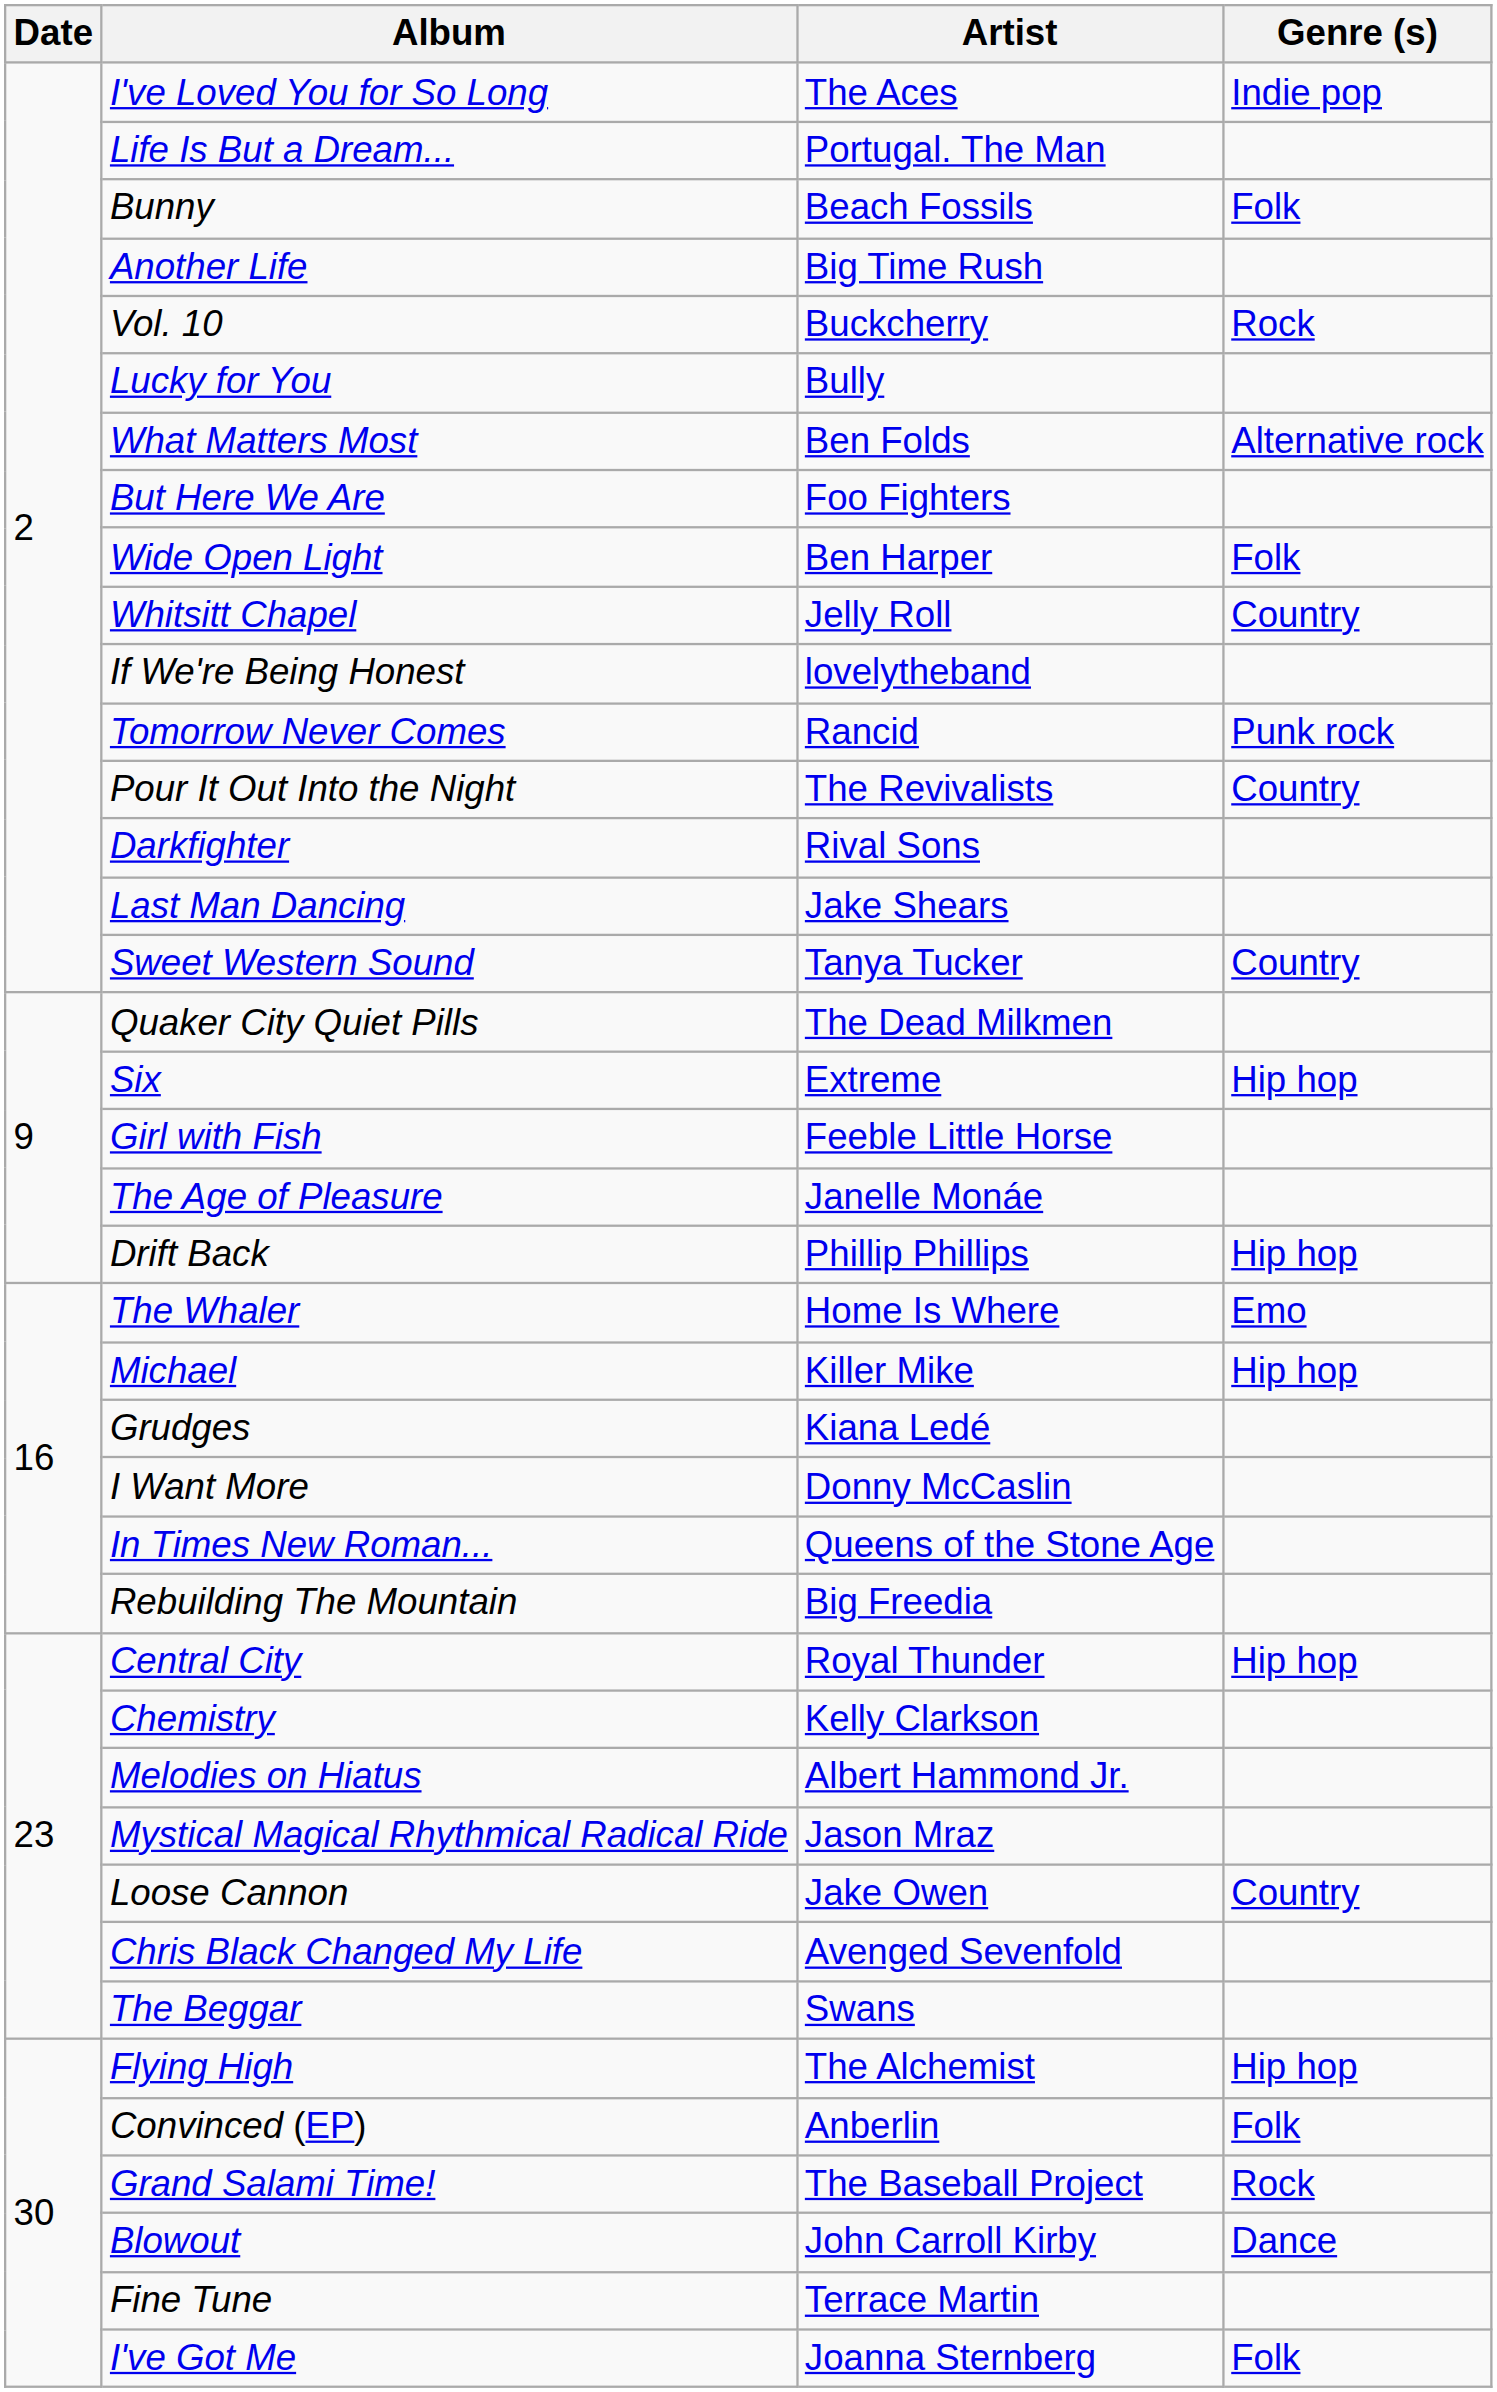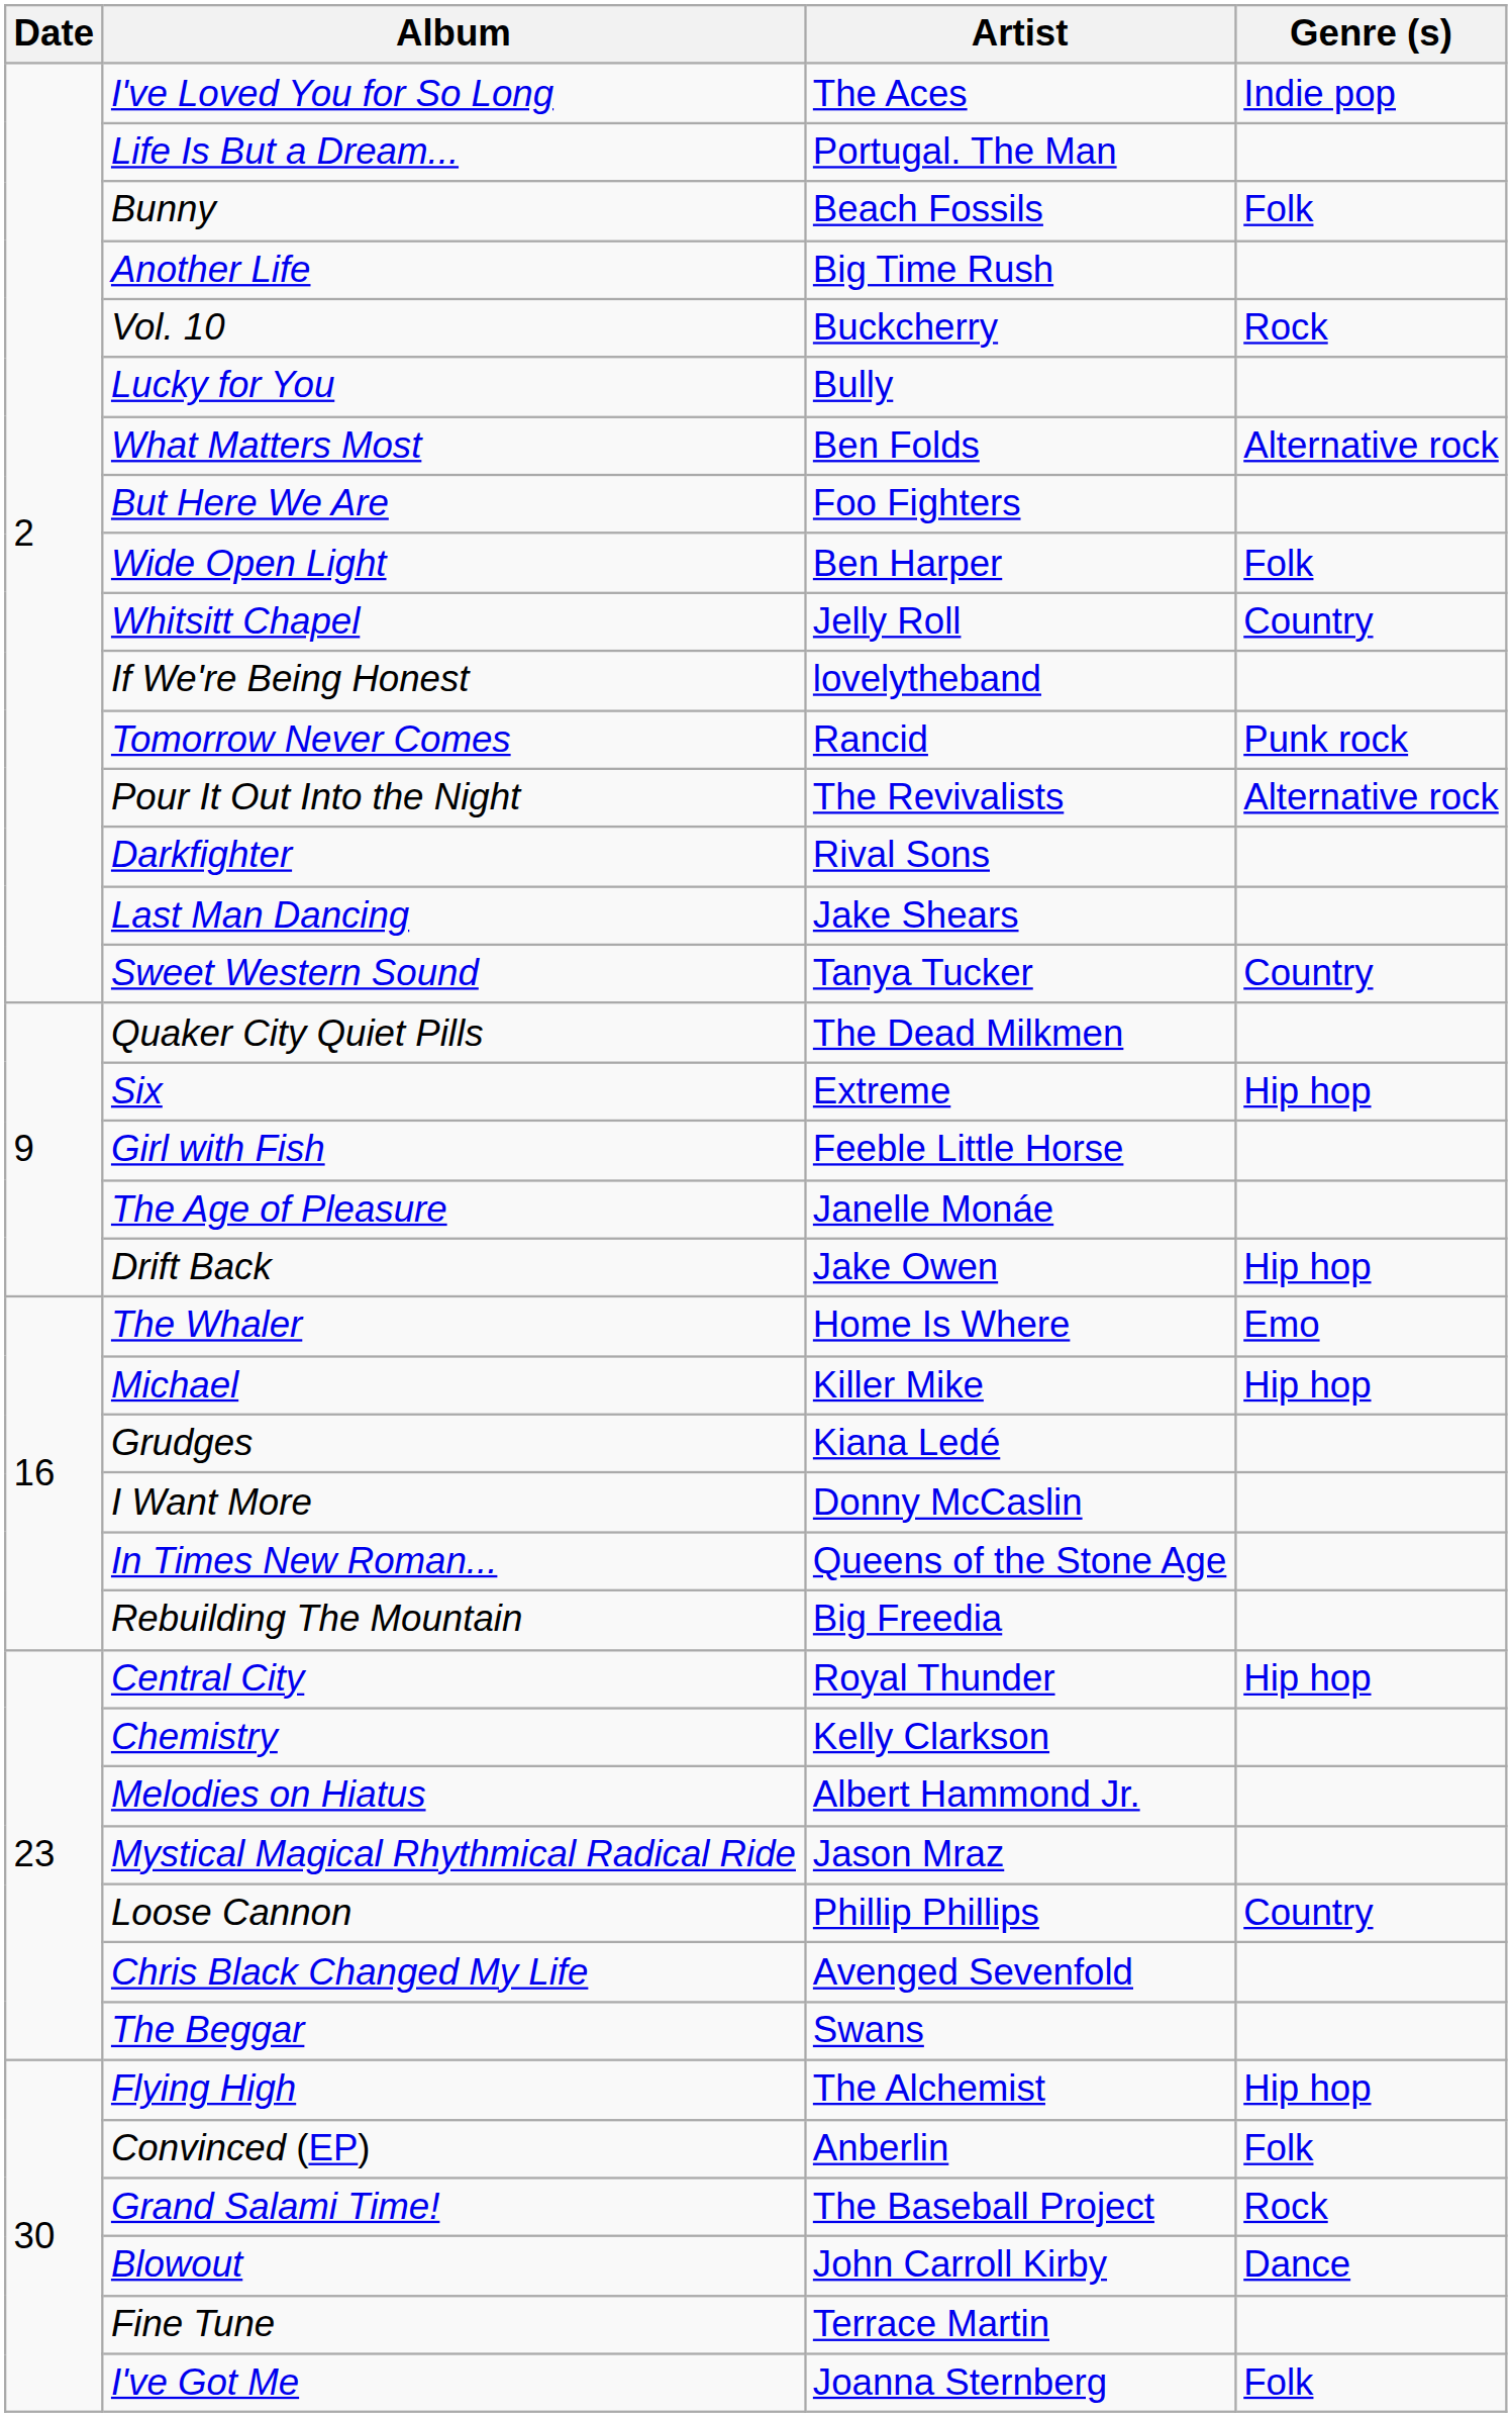 <table class="wikitable">
 <tr>
 <th>Date</th>
 <th>Album</th>
 <th>Artist</th>
 <th>Genre (s)</th>
 </tr>
 <tr>
 <td rowspan="16">2</td>
 <td><em><a href='#'>I've Loved You for So Long</a></em></td>
 <td><a href='#'>The Aces</a></td>
 <td><a href='#'>Indie pop</a></td>
 </tr>
 <tr>
 <td><em><a href='#'>Life Is But a Dream...</a></em></td>
 <td><a href='#'>Portugal. The Man</a></td>
 <td></td>
 </tr>
 <tr>
 <td><em>Bunny</em></td>
 <td><a href='#'>Beach Fossils</a></td>
 <td><a href='#'>Folk</a></td>
 </tr>
 <tr>
 <td><em><a href='#'>Another Life</a></em></td>
 <td><a href='#'>Big Time Rush</a></td>
 <td></td>
 </tr>
 <tr>
 <td><em>Vol. 10</em></td>
 <td><a href='#'>Buckcherry</a></td>
 <td><a href='#'>Rock</a></td>
 </tr>
 <tr>
 <td><em><a href='#'>Lucky for You</a></em></td>
 <td><a href='#'>Bully</a></td>
 <td></td>
 </tr>
 <tr>
 <td><em><a href='#'>What Matters Most</a></em></td>
 <td><a href='#'>Ben Folds</a></td>
 <td><a href='#'>Alternative rock</a></td>
 </tr>
 <tr>
 <td><em><a href='#'>But Here We Are</a></em></td>
 <td><a href='#'>Foo Fighters</a></td>
 <td></td>
 </tr>
 <tr>
 <td><em><a href='#'>Wide Open Light</a></em></td>
 <td><a href='#'>Ben Harper</a></td>
 <td><a href='#'>Folk</a></td>
 </tr>
 <tr>
 <td><em><a href='#'>Whitsitt Chapel</a></em></td>
 <td><a href='#'>Jelly Roll</a></td>
 <td><a href='#'>Country</a></td>
 </tr>
 <tr>
 <td><em>If We're Being Honest</em></td>
 <td><a href='#'>lovelytheband</a></td>
 <td></td>
 </tr>
 <tr>
 <td><em><a href='#'>Tomorrow Never Comes</a></em></td>
 <td><a href='#'>Rancid</a></td>
 <td><a href='#'>Punk rock</a></td>
 </tr>
 <tr>
 <td><em>Pour It Out Into the Night</em></td>
 <td><a href='#'>The Revivalists</a></td>
-<td><a href='#'>Country</a></td>
+<td><a href='#'>Alternative rock</a></td>
 </tr>
 <tr>
 <td><em><a href='#'>Darkfighter</a></em></td>
 <td><a href='#'>Rival Sons</a></td>
 <td></td>
 </tr>
 <tr>
 <td><em><a href='#'>Last Man Dancing</a></em></td>
 <td><a href='#'>Jake Shears</a></td>
 <td></td>
 </tr>
 <tr>
 <td><em><a href='#'>Sweet Western Sound</a></em></td>
 <td><a href='#'>Tanya Tucker</a></td>
 <td><a href='#'>Country</a></td>
 </tr>
 <tr>
 <td rowspan="5">9</td>
 <td><em>Quaker City Quiet Pills</em></td>
 <td><a href='#'>The Dead Milkmen</a></td>
 <td></td>
 </tr>
 <tr>
 <td><em><a href='#'>Six</a></em></td>
 <td><a href='#'>Extreme</a></td>
 <td><a href='#'>Hip hop</a></td>
 </tr>
 <tr>
 <td><em><a href='#'>Girl with Fish</a></em></td>
 <td><a href='#'>Feeble Little Horse</a></td>
 <td></td>
 </tr>
 <tr>
 <td><em><a href='#'>The Age of Pleasure</a></em></td>
 <td><a href='#'>Janelle Monáe</a></td>
 <td></td>
 </tr>
 <tr>
 <td><em>Drift Back</em></td>
-<td><a href='#'>Phillip Phillips</a></td>
+<td><a href='#'>Jake Owen</a></td>
 <td><a href='#'>Hip hop</a></td>
 </tr>
 <tr>
 <td rowspan="6">16</td>
 <td><em><a href='#'>The Whaler</a></em></td>
 <td><a href='#'>Home Is Where</a></td>
 <td><a href='#'>Emo</a></td>
 </tr>
 <tr>
 <td><em><a href='#'>Michael</a></em></td>
 <td><a href='#'>Killer Mike</a></td>
 <td><a href='#'>Hip hop</a></td>
 </tr>
 <tr>
 <td><em>Grudges</em></td>
 <td><a href='#'>Kiana Ledé</a></td>
 <td></td>
 </tr>
 <tr>
 <td><em>I Want More</em></td>
 <td><a href='#'>Donny McCaslin</a></td>
 <td></td>
 </tr>
 <tr>
 <td><em><a href='#'>In Times New Roman...</a></em></td>
 <td><a href='#'>Queens of the Stone Age</a></td>
 <td></td>
 </tr>
 <tr>
 <td><em>Rebuilding The Mountain</em></td>
 <td><a href='#'>Big Freedia</a></td>
 <td></td>
 </tr>
 <tr>
 <td rowspan="7">23</td>
 <td><em><a href='#'>Central City</a></em></td>
 <td><a href='#'>Royal Thunder</a></td>
 <td><a href='#'>Hip hop</a></td>
 </tr>
 <tr>
 <td><em><a href='#'>Chemistry</a></em></td>
 <td><a href='#'>Kelly Clarkson</a></td>
 <td></td>
 </tr>
 <tr>
 <td><em><a href='#'>Melodies on Hiatus</a></em></td>
 <td><a href='#'>Albert Hammond Jr.</a></td>
 <td></td>
 </tr>
 <tr>
 <td><em><a href='#'>Mystical Magical Rhythmical Radical Ride</a></em></td>
 <td><a href='#'>Jason Mraz</a></td>
 <td></td>
 </tr>
 <tr>
 <td><em>Loose Cannon</em></td>
-<td><a href='#'>Jake Owen</a></td>
+<td><a href='#'>Phillip Phillips</a></td>
 <td><a href='#'>Country</a></td>
 </tr>
 <tr>
 <td><em><a href='#'>Chris Black Changed My Life</a></em></td>
 <td><a href='#'>Avenged Sevenfold</a></td>
 <td></td>
 </tr>
 <tr>
 <td><em><a href='#'>The Beggar</a></em></td>
 <td><a href='#'>Swans</a></td>
 <td></td>
 </tr>
 <tr>
 <td rowspan="6">30</td>
 <td><em><a href='#'>Flying High</a></em></td>
 <td><a href='#'>The Alchemist</a></td>
 <td><a href='#'>Hip hop</a></td>
 </tr>
 <tr>
 <td><em>Convinced</em> (<a href='#'>EP</a>)</td>
 <td><a href='#'>Anberlin</a></td>
 <td><a href='#'>Folk</a></td>
 </tr>
 <tr>
 <td><em><a href='#'>Grand Salami Time!</a></em></td>
 <td><a href='#'>The Baseball Project</a></td>
 <td><a href='#'>Rock</a></td>
 </tr>
 <tr>
 <td><em><a href='#'>Blowout</a></em></td>
 <td><a href='#'>John Carroll Kirby</a></td>
 <td><a href='#'>Dance</a></td>
 </tr>
 <tr>
 <td><em>Fine Tune</em></td>
 <td><a href='#'>Terrace Martin</a></td>
 <td></td>
 </tr>
 <tr>
 <td><em><a href='#'>I've Got Me</a></em></td>
 <td><a href='#'>Joanna Sternberg</a></td>
 <td><a href='#'>Folk</a></td>
 </tr>
 </table>
